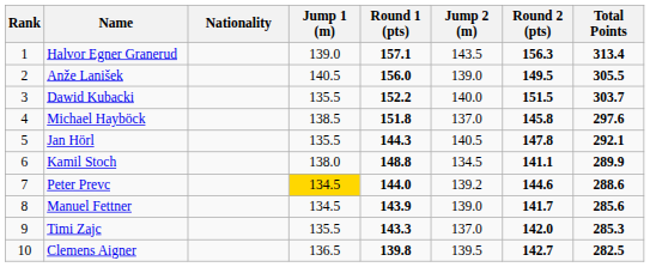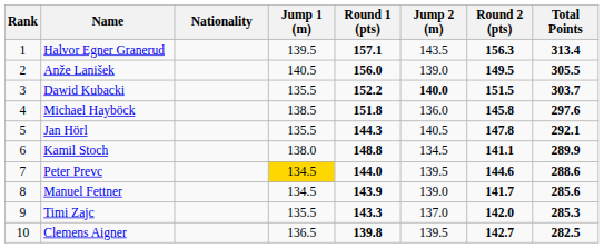 <table class="wikitable sortable" style="text-align: center;">
 <tr>
 <th>Rank</th>
 <th width=160>Name</th>
 <th width=110>Nationality</th>
 <th width=75>Jump 1 (m)</th>
 <th width=75>Round 1 (pts)</th>
 <th width=75>Jump 2 (m)</th>
 <th width=75>Round 2 (pts)</th>
 <th width=75>Total Points</th>
 </tr>
 <tr>
 <td>1</td>
 <td align=left><a href='#'>Halvor Egner Granerud</a></td>
 <td align=left></td>
-<td>139.0</td>
+<td>139.5</td>
 <td><strong>157.1</strong></td>
 <td>143.5</td>
 <td><strong>156.3</strong></td>
 <td><strong>313.4</strong></td>
 </tr>
 <tr>
 <td>2</td>
 <td align=left><a href='#'>Anže Lanišek</a></td>
 <td align=left></td>
 <td>140.5</td>
 <td><strong>156.0</strong></td>
 <td>139.0</td>
 <td><strong>149.5</strong></td>
 <td><strong>305.5</strong></td>
 </tr>
 <tr>
 <td>3</td>
 <td align=left><a href='#'>Dawid Kubacki</a></td>
 <td align=left></td>
 <td>135.5</td>
 <td><strong>152.2</strong></td>
-<td>140.0</td>
+<td><strong>140.0</strong></td>
 <td><strong>151.5</strong></td>
 <td><strong>303.7</strong></td>
 </tr>
 <tr>
 <td>4</td>
 <td align=left><a href='#'>Michael Hayböck</a></td>
 <td align=left></td>
 <td>138.5</td>
 <td><strong>151.8</strong></td>
-<td>137.0</td>
+<td>136.0</td>
 <td><strong>145.8</strong></td>
 <td><strong>297.6</strong></td>
 </tr>
 <tr>
 <td>5</td>
 <td align=left><a href='#'>Jan Hörl</a></td>
 <td align=left></td>
 <td>135.5</td>
 <td><strong>144.3</strong></td>
 <td>140.5</td>
 <td><strong>147.8</strong></td>
 <td><strong>292.1</strong></td>
 </tr>
 <tr>
 <td>6</td>
 <td align=left><a href='#'>Kamil Stoch</a></td>
 <td align=left></td>
 <td>138.0</td>
 <td><strong>148.8</strong></td>
 <td>134.5</td>
 <td><strong>141.1</strong></td>
 <td><strong>289.9</strong></td>
 </tr>
 <tr>
 <td>7</td>
 <td align=left><a href='#'>Peter Prevc</a></td>
 <td align=left></td>
 <td style="background: gold;">134.5</td>
 <td><strong>144.0</strong></td>
-<td>139.2</td>
+<td>139.5</td>
 <td><strong>144.6</strong></td>
 <td><strong>288.6</strong></td>
 </tr>
 <tr>
 <td>8</td>
 <td align=left><a href='#'>Manuel Fettner</a></td>
 <td align=left></td>
 <td>134.5</td>
 <td><strong>143.9</strong></td>
 <td>139.0</td>
 <td><strong>141.7</strong></td>
 <td><strong>285.6</strong></td>
 </tr>
 <tr>
 <td>9</td>
 <td align=left><a href='#'>Timi Zajc</a></td>
 <td align=left></td>
 <td>135.5</td>
 <td><strong>143.3</strong></td>
 <td>137.0</td>
 <td><strong>142.0</strong></td>
 <td><strong>285.3</strong></td>
 </tr>
 <tr>
 <td>10</td>
 <td align=left><a href='#'>Clemens Aigner</a></td>
 <td align=left></td>
 <td>136.5</td>
 <td><strong>139.8</strong></td>
 <td>139.5</td>
 <td><strong>142.7</strong></td>
 <td><strong>282.5</strong></td>
 </tr>
 </table>
